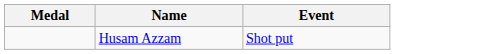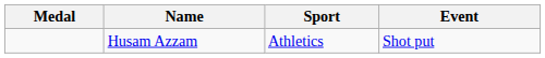 <table class="wikitable">
 <tr>
 <th style="width:6em">Medal</th>
 <th style="width:10em">Name</th>
+<th style="width:7em">Sport</th>
 <th style="width:10em">Event</th>
 </tr>
 <tr>
 <td></td>
 <td><a href='#'>Husam Azzam</a></td>
+<td><a href='#'>Athletics</a></td>
 <td><a href='#'>Shot put</a></td>
 </tr>
 </table>
